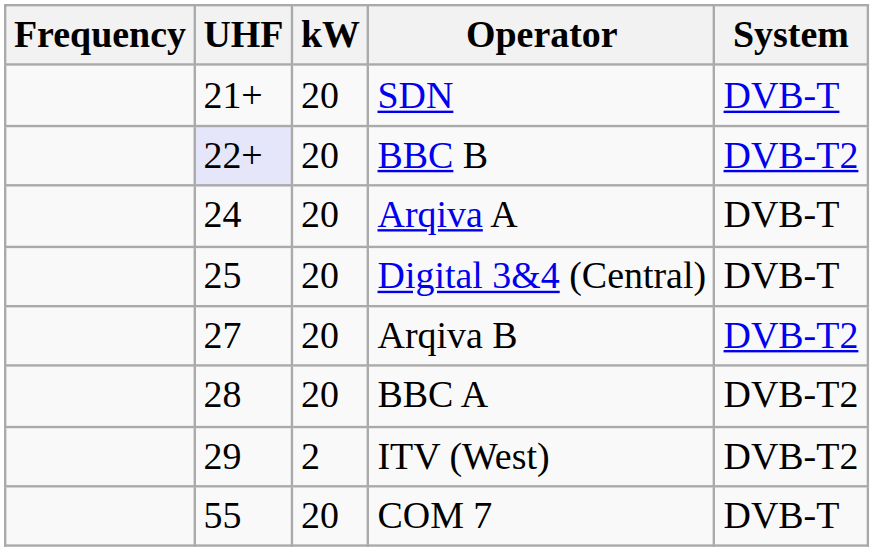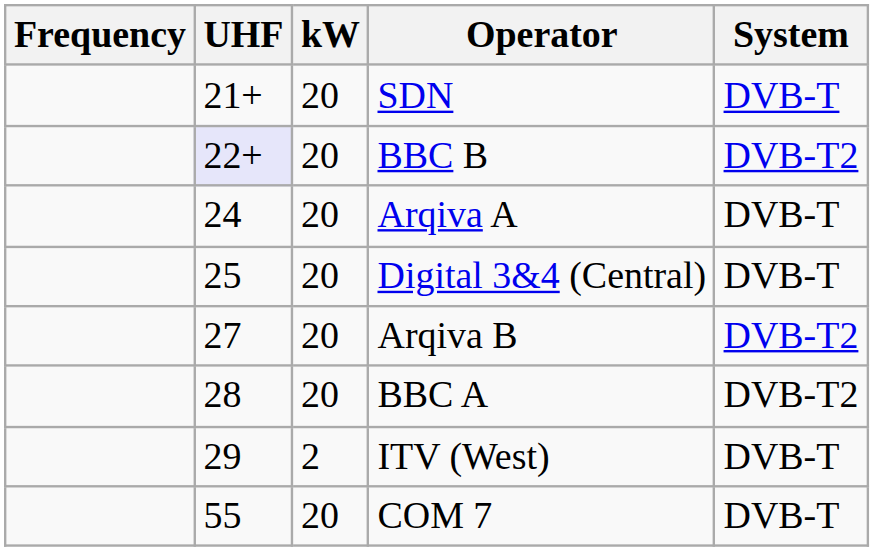 <table class="wikitable sortable">
 <tr>
 <th>Frequency</th>
 <th>UHF</th>
 <th>kW</th>
 <th>Operator</th>
 <th>System</th>
 </tr>
 <tr>
 <td></td>
 <td>21+</td>
 <td>20</td>
 <td><a href='#'>SDN</a></td>
 <td><a href='#'>DVB-T</a></td>
 </tr>
 <tr>
 <td></td>
 <td style="background: lavender;">22+</td>
 <td>20</td>
 <td><a href='#'>BBC</a> B</td>
 <td><a href='#'>DVB-T2</a></td>
 </tr>
 <tr>
 <td></td>
 <td>24</td>
 <td>20</td>
 <td><a href='#'>Arqiva</a> A</td>
 <td>DVB-T</td>
 </tr>
 <tr>
 <td></td>
 <td>25</td>
 <td>20</td>
 <td><a href='#'>Digital 3&4</a> (Central)</td>
 <td>DVB-T</td>
 </tr>
 <tr>
 <td></td>
 <td>27</td>
 <td>20</td>
 <td>Arqiva B</td>
 <td><a href='#'>DVB-T2</a></td>
 </tr>
 <tr>
 <td></td>
 <td>28</td>
 <td>20</td>
 <td>BBC A</td>
 <td>DVB-T2</td>
 </tr>
 <tr>
 <td></td>
 <td>29</td>
 <td>2</td>
 <td>ITV (West)</td>
-<td>DVB-T2</td>
+<td>DVB-T</td>
 </tr>
 <tr>
 <td></td>
 <td>55</td>
 <td>20</td>
 <td>COM 7</td>
 <td>DVB-T</td>
 </tr>
 </table>
